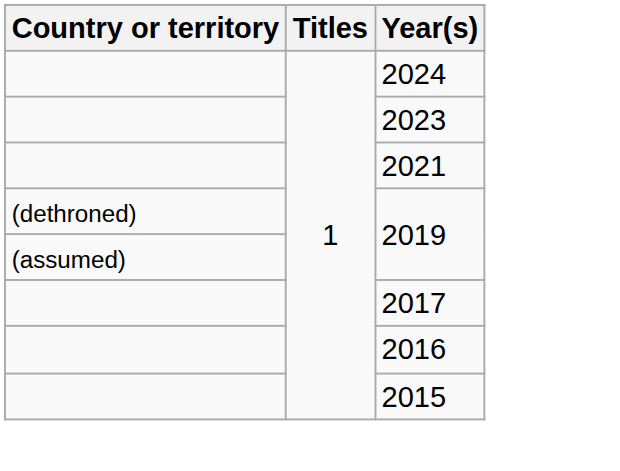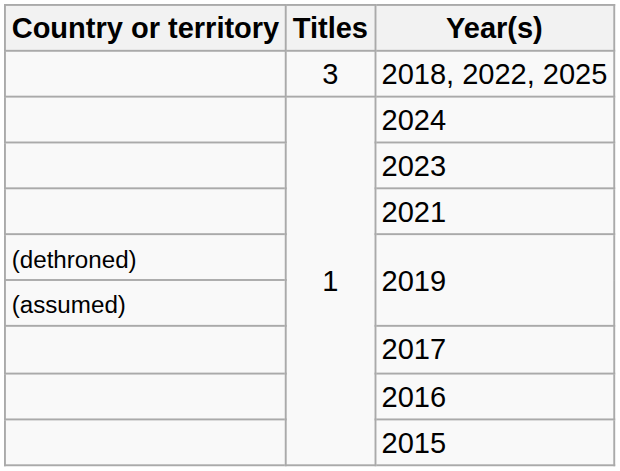 <table class="wikitable sortable" style="font-size:95%;">
 <tr>
 <th>Country or territory</th>
 <th>Titles</th>
 <th>Year(s)</th>
+</tr>
+<tr>
+<td></td>
+<td style="text-align:center;">3</td>
+<td>2018, 2022, 2025</td>
 </tr>
 <tr>
 <td></td>
 <td rowspan="8" style="text-align:center;">1</td>
 <td>2024</td>
 </tr>
 <tr>
 <td></td>
 <td>2023</td>
 </tr>
 <tr>
 <td></td>
 <td>2021</td>
 </tr>
 <tr>
 <td> <small>(dethroned)</small></td>
 <td rowspan="2">2019</td>
 </tr>
 <tr>
 <td> <small>(assumed)</small></td>
 </tr>
 <tr>
 <td></td>
 <td>2017</td>
 </tr>
 <tr>
 <td></td>
 <td>2016</td>
 </tr>
 <tr>
 <td></td>
 <td>2015</td>
 </tr>
 </table>
